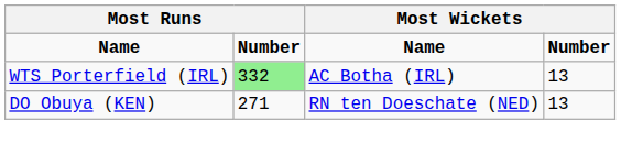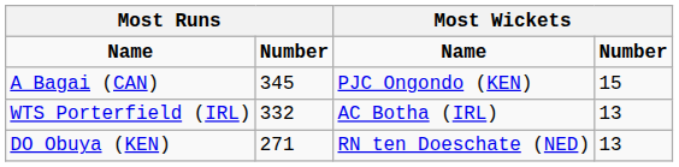 <table class="wikitable">
 <tr>
 <th colspan="2">Most Runs</th>
 <th colspan="2">Most Wickets</th>
 </tr>
 <tr align="center">
 <td><strong>Name</strong></td>
 <td><strong>Number</strong></td>
 <td><strong>Name</strong></td>
 <td><strong>Number</strong></td>
 </tr>
 <tr>
+<td><a href='#'>A Bagai</a> (<a href='#'>CAN</a>)</td>
+<td>345</td>
+<td><a href='#'>PJC Ongondo</a> (<a href='#'>KEN</a>)</td>
+<td>15</td>
+</tr>
+<tr>
 <td><a href='#'>WTS Porterfield</a> (<a href='#'>IRL</a>)</td>
-<td style="background: lightgreen;">332</td>
+<td>332</td>
 <td><a href='#'>AC Botha</a> (<a href='#'>IRL</a>)</td>
 <td>13</td>
 </tr>
 <tr>
 <td><a href='#'>DO Obuya</a> (<a href='#'>KEN</a>)</td>
 <td>271</td>
 <td><a href='#'>RN ten Doeschate</a> (<a href='#'>NED</a>)</td>
 <td>13</td>
 </tr>
 </table>
